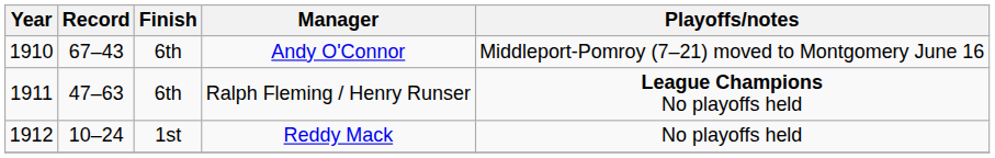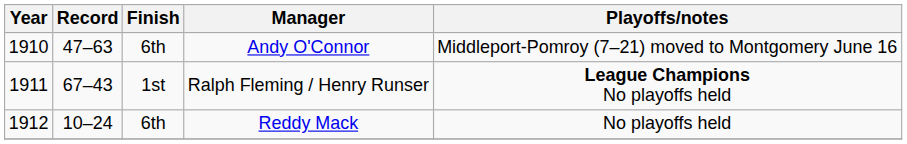 <table class="wikitable">
 <tr style="background: #F2F2F2;">
 <th>Year</th>
 <th>Record</th>
 <th>Finish</th>
 <th>Manager</th>
 <th>Playoffs/notes</th>
 </tr>
 <tr align=center>
 <td>1910</td>
-<td>67–43</td>
+<td>47–63</td>
 <td>6th</td>
 <td><a href='#'>Andy O'Connor</a></td>
 <td>Middleport-Pomroy (7–21) moved to Montgomery June 16</td>
 </tr>
 <tr align=center>
 <td>1911</td>
-<td>47–63</td>
-<td>6th</td>
+<td>67–43</td>
+<td>1st</td>
 <td>Ralph Fleming / Henry Runser</td>
 <td><strong>League Champions</strong> <br>No playoffs held</td>
 </tr>
 <tr align=center>
 <td>1912</td>
 <td>10–24</td>
-<td>1st</td>
+<td>6th</td>
 <td><a href='#'>Reddy Mack</a></td>
 <td>No playoffs held</td>
 </tr>
 <tr align=center>
 </tr>
 </table>
